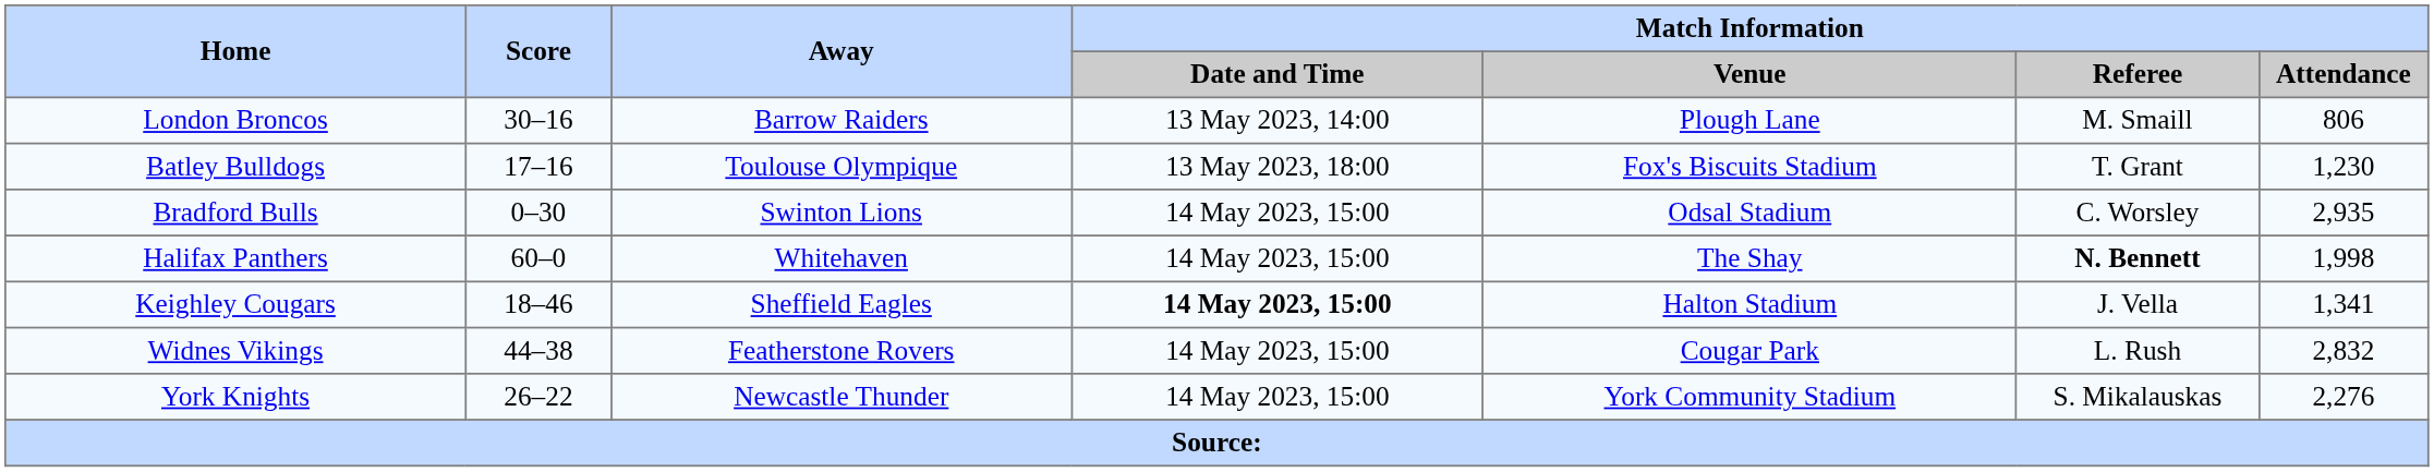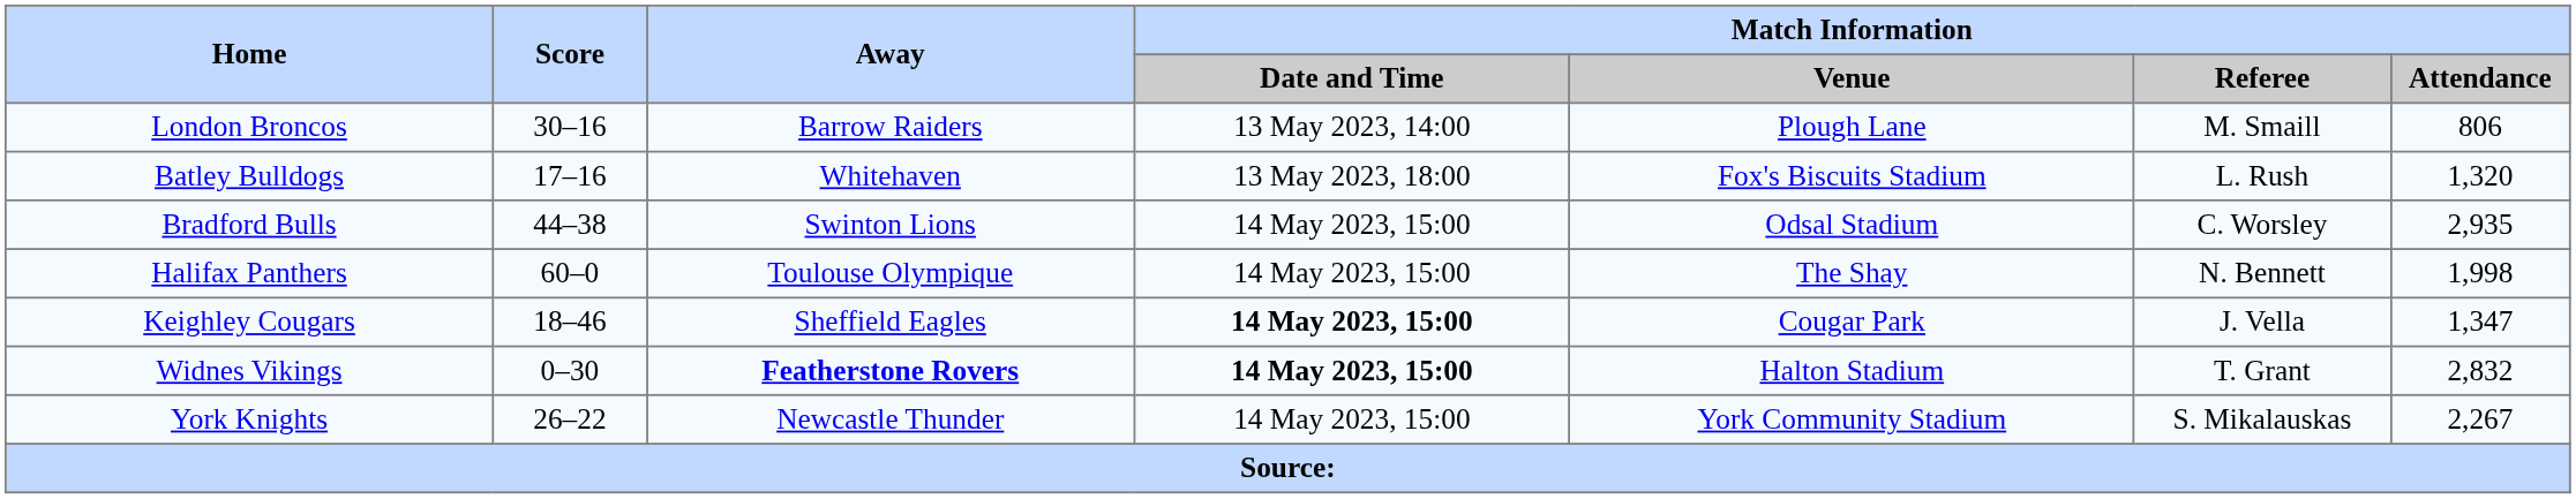 <table border=1 style="border-collapse:collapse; font-size:90%; text-align:center;" cellpadding=3 cellspacing=0 width=100%>
 <tr bgcolor=#C1D8FF>
 <th scope="col" rowspan=2 width=19%>Home</th>
 <th scope="col" rowspan=2 width=6%>Score</th>
 <th scope="col" rowspan=2 width=19%>Away</th>
 <th colspan=6>Match Information</th>
 </tr>
 <tr bgcolor=#CCCCCC>
 <th scope="col" width=17%>Date and Time</th>
 <th scope="col" width=22%>Venue</th>
 <th scope="col" width=10%>Referee</th>
 <th scope="col" width=7%>Attendance</th>
 </tr>
 <tr bgcolor=#F5FAFF>
 <td> <a href='#'>London Broncos</a></td>
 <td>30–16</td>
 <td> <a href='#'>Barrow Raiders</a></td>
 <td>13 May 2023, 14:00</td>
 <td><a href='#'>Plough Lane</a></td>
 <td>M. Smaill</td>
 <td>806</td>
 </tr>
 <tr bgcolor=#F5FAFF>
 <td> <a href='#'>Batley Bulldogs</a></td>
 <td>17–16</td>
-<td> <a href='#'>Toulouse Olympique</a></td>
+<td> <a href='#'>Whitehaven</a></td>
 <td>13 May 2023, 18:00</td>
 <td><a href='#'>Fox's Biscuits Stadium</a></td>
-<td>T. Grant</td>
-<td>1,230</td>
+<td>L. Rush</td>
+<td>1,320</td>
 </tr>
 <tr bgcolor=#F5FAFF>
 <td> <a href='#'>Bradford Bulls</a></td>
-<td>0–30</td>
+<td>44–38</td>
 <td> <a href='#'>Swinton Lions</a></td>
 <td>14 May 2023, 15:00</td>
 <td><a href='#'>Odsal Stadium</a></td>
 <td>C. Worsley</td>
 <td>2,935</td>
 </tr>
 <tr bgcolor=#F5FAFF>
 <td> <a href='#'>Halifax Panthers</a></td>
 <td>60–0</td>
-<td> <a href='#'>Whitehaven</a></td>
+<td> <a href='#'>Toulouse Olympique</a></td>
 <td>14 May 2023, 15:00</td>
 <td><a href='#'>The Shay</a></td>
-<td><strong>N. Bennett</strong></td>
+<td>N. Bennett</td>
 <td>1,998</td>
 </tr>
 <tr bgcolor=#F5FAFF>
 <td> <a href='#'>Keighley Cougars</a></td>
 <td>18–46</td>
 <td> <a href='#'>Sheffield Eagles</a></td>
 <td><strong>14 May 2023, 15:00</strong></td>
-<td><a href='#'>Halton Stadium</a></td>
+<td><a href='#'>Cougar Park</a></td>
 <td>J. Vella</td>
-<td>1,341</td>
+<td>1,347</td>
 </tr>
 <tr bgcolor=#F5FAFF>
 <td> <a href='#'>Widnes Vikings</a></td>
-<td>44–38</td>
-<td> <a href='#'>Featherstone Rovers</a></td>
-<td>14 May 2023, 15:00</td>
-<td><a href='#'>Cougar Park</a></td>
-<td>L. Rush</td>
+<td>0–30</td>
+<td><strong> <a href='#'>Featherstone Rovers</a></strong></td>
+<td><strong>14 May 2023, 15:00</strong></td>
+<td><a href='#'>Halton Stadium</a></td>
+<td>T. Grant</td>
 <td>2,832</td>
 </tr>
 <tr bgcolor=#F5FAFF>
 <td> <a href='#'>York Knights</a></td>
 <td>26–22</td>
 <td> <a href='#'>Newcastle Thunder</a></td>
 <td>14 May 2023, 15:00</td>
 <td><a href='#'>York Community Stadium</a></td>
 <td>S. Mikalauskas</td>
-<td>2,276</td>
+<td>2,267</td>
 </tr>
 <tr style="background:#c1d8ff;">
 <th colspan=7>Source:</th>
 </tr>
 </table>
